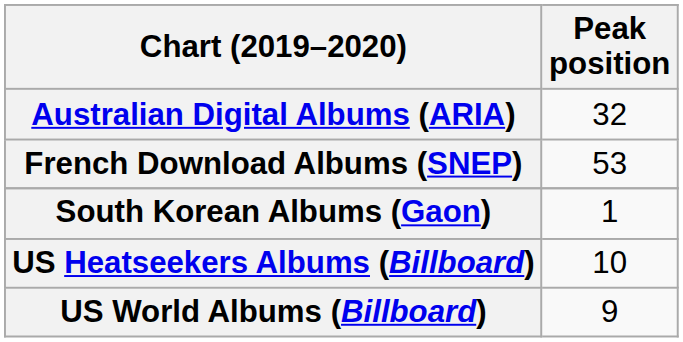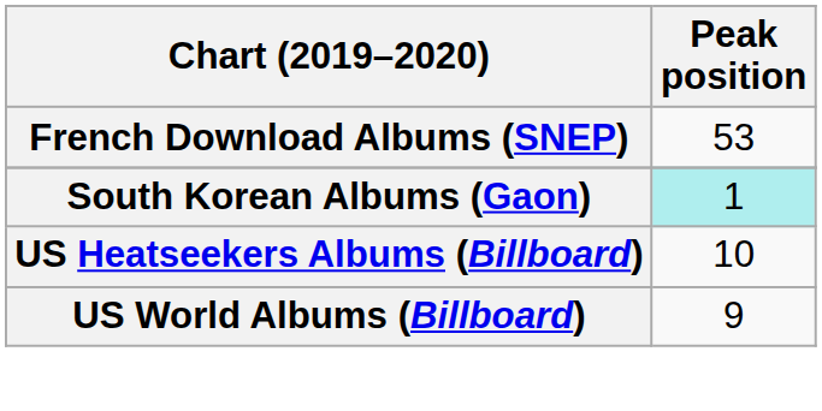 <table class="wikitable sortable plainrowheaders" style="text-align:center">
 <tr>
 <th scope="col">Chart (2019–2020)</th>
 <th scope="col">Peak<br>position</th>
-</tr>
-<tr>
-<th scope="row"><a href='#'>Australian Digital Albums</a> (<a href='#'>ARIA</a>)</th>
-<td>32</td>
 </tr>
 <tr>
 <th scope="row">French Download Albums (<a href='#'>SNEP</a>)</th>
 <td>53</td>
 </tr>
 <tr>
 </tr>
 <tr>
 </tr>
 <tr>
 <th scope="row">South Korean Albums (<a href='#'>Gaon</a>)</th>
-<td>1</td>
+<td style="background: paleturquoise;">1</td>
 </tr>
 <tr>
 <th scope="row">US <a href='#'>Heatseekers Albums</a> (<em><a href='#'>Billboard</a></em>)</th>
 <td>10</td>
 </tr>
 <tr>
 <th scope="row">US World Albums (<em><a href='#'>Billboard</a></em>)</th>
 <td>9</td>
 </tr>
 </table>
